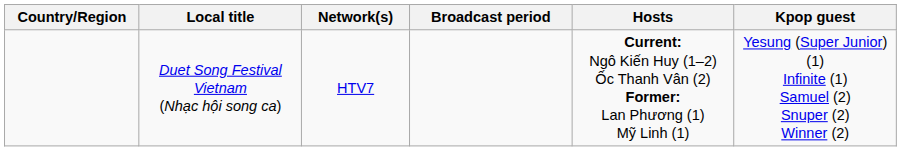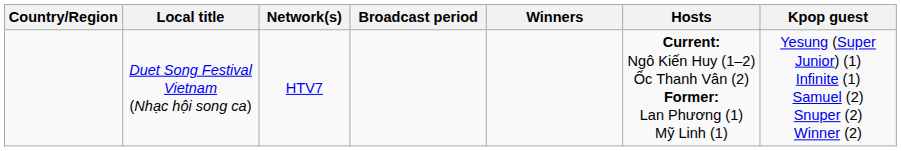 <table class="wikitable" style="text-align:center; font-size:90%; line-height:18px; width:100%;">
 <tr>
 <th width="10%">Country/Region</th>
 <th width="15%">Local title</th>
 <th width="10%">Network(s)</th>
 <th width="15%">Broadcast period</th>
+<th width="15%">Winners</th>
 <th width="15%">Hosts</th>
 <th width="15%">Kpop guest</th>
 </tr>
 <tr>
 <td></td>
 <td><em><a href='#'>Duet Song Festival Vietnam</a></em><br>(<em>Nhạc hội song ca</em>)</td>
 <td><a href='#'>HTV7</a></td>
 <td></td>
+<td></td>
 <td><strong>Current:</strong><br> Ngô Kiến Huy (1–2)<br>Ốc Thanh Vân (2)<br><strong>Former:</strong><br>Lan Phương (1)<br>Mỹ Linh (1)</td>
 <td><a href='#'>Yesung</a> (<a href='#'>Super Junior</a>) (1)<br><a href='#'>Infinite</a> (1)<br><a href='#'>Samuel</a> (2)<br><a href='#'>Snuper</a> (2)<br><a href='#'>Winner</a> (2)</td>
 </tr>
 </table>
